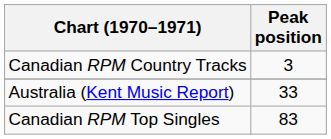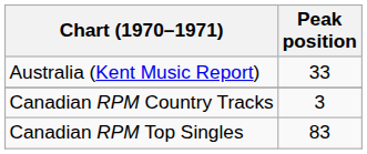 <table class="wikitable sortable">
 <tr>
 <th align="left">Chart (1970–1971)</th>
 <th align="center">Peak<br>position</th>
 </tr>
 <tr>
-<td align="left">Canadian <em>RPM</em> Country Tracks</td>
-<td align="center">3</td>
+<td>Australia (<a href='#'>Kent Music Report</a>)</td>
+<td style="text-align:center;">33</td>
 </tr>
 <tr>
 </tr>
 <tr>
 </tr>
 <tr>
-<td>Australia (<a href='#'>Kent Music Report</a>)</td>
-<td style="text-align:center;">33</td>
+<td align="left">Canadian <em>RPM</em> Country Tracks</td>
+<td align="center">3</td>
 </tr>
 <tr>
 <td align="left">Canadian <em>RPM</em> Top Singles</td>
 <td align="center">83</td>
 </tr>
 </table>
